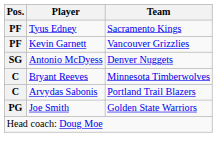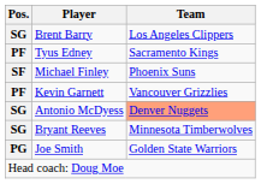 <table class="wikitable">
 <tr>
 <th>Pos.</th>
 <th>Player</th>
 <th>Team</th>
 </tr>
 <tr>
+<th>SG</th>
+<td><a href='#'>Brent Barry</a></td>
+<td><a href='#'>Los Angeles Clippers</a></td>
+</tr>
+<tr>
 <th>PF</th>
 <td><a href='#'>Tyus Edney</a></td>
 <td><a href='#'>Sacramento Kings</a></td>
+</tr>
+<tr>
+<th>SF</th>
+<td><a href='#'>Michael Finley</a></td>
+<td><a href='#'>Phoenix Suns</a></td>
 </tr>
 <tr>
 <th>PF</th>
 <td><a href='#'>Kevin Garnett</a></td>
 <td><a href='#'>Vancouver Grizzlies</a></td>
 </tr>
 <tr>
 <th>SG</th>
 <td><a href='#'>Antonio McDyess</a></td>
-<td><a href='#'>Denver Nuggets</a></td>
+<td style="background: lightsalmon;"><a href='#'>Denver Nuggets</a></td>
 </tr>
 <tr>
-<th>C</th>
+<th>SG</th>
 <td><a href='#'>Bryant Reeves</a></td>
 <td><a href='#'>Minnesota Timberwolves</a></td>
-</tr>
-<tr>
-<th>C</th>
-<td><a href='#'>Arvydas Sabonis</a></td>
-<td><a href='#'>Portland Trail Blazers</a></td>
 </tr>
 <tr>
 <th>PG</th>
 <td><a href='#'>Joe Smith</a></td>
 <td><a href='#'>Golden State Warriors</a></td>
 </tr>
 <tr>
 <td colspan="3">Head coach: <a href='#'>Doug Moe</a></td>
 </tr>
 </table>
